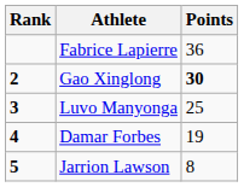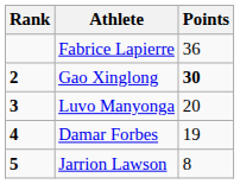 <table class="wikitable" style="border-collapse: collapse; font-size: 95%;">
 <tr>
 <th>Rank</th>
 <th>Athlete</th>
 <th>Points</th>
 </tr>
 <tr>
 <td></td>
 <td><a href='#'>Fabrice Lapierre</a></td>
 <td>36</td>
 </tr>
 <tr>
 <td><strong>2</strong></td>
 <td><a href='#'>Gao Xinglong</a></td>
 <td><strong>30</strong></td>
 </tr>
 <tr>
 <td><strong>3</strong></td>
 <td><a href='#'>Luvo Manyonga</a></td>
-<td>25</td>
+<td>20</td>
 </tr>
 <tr>
 <td><strong>4</strong></td>
 <td><a href='#'>Damar Forbes</a></td>
 <td>19</td>
 </tr>
 <tr>
 <td><strong>5</strong></td>
 <td><a href='#'>Jarrion Lawson</a></td>
 <td>8</td>
 </tr>
 </table>
